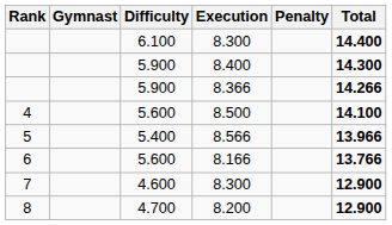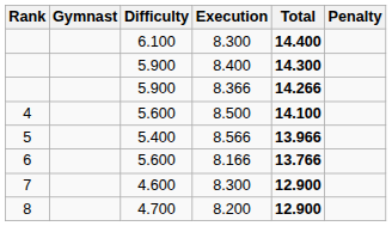 <table class="wikitable sortable" style="text-align:center">
 <tr>
 <th>Rank</th>
 <th>Gymnast</th>
 <th>Difficulty</th>
 <th>Execution</th>
+<th>Total</th>
 <th>Penalty</th>
-<th>Total</th>
 </tr>
 <tr>
 <td></td>
 <td align=left></td>
 <td>6.100</td>
 <td>8.300</td>
+<td><strong>14.400</strong></td>
 <td></td>
-<td><strong>14.400</strong></td>
 </tr>
 <tr>
 <td></td>
 <td align=left></td>
 <td>5.900</td>
 <td>8.400</td>
+<td><strong>14.300</strong></td>
 <td></td>
-<td><strong>14.300</strong></td>
 </tr>
 <tr>
 <td></td>
 <td align=left></td>
 <td>5.900</td>
 <td>8.366</td>
+<td><strong>14.266</strong></td>
 <td></td>
-<td><strong>14.266</strong></td>
 </tr>
 <tr>
 <td>4</td>
 <td align=left></td>
 <td>5.600</td>
 <td>8.500</td>
+<td><strong>14.100</strong></td>
 <td></td>
-<td><strong>14.100</strong></td>
 </tr>
 <tr>
 <td>5</td>
 <td align=left></td>
 <td>5.400</td>
 <td>8.566</td>
+<td><strong>13.966</strong></td>
 <td></td>
-<td><strong>13.966</strong></td>
 </tr>
 <tr>
 <td>6</td>
 <td align=left></td>
 <td>5.600</td>
 <td>8.166</td>
+<td><strong>13.766</strong></td>
 <td></td>
-<td><strong>13.766</strong></td>
 </tr>
 <tr>
 <td>7</td>
 <td align=left></td>
 <td>4.600</td>
 <td>8.300</td>
+<td><strong>12.900</strong></td>
 <td></td>
-<td><strong>12.900</strong></td>
 </tr>
 <tr>
 <td>8</td>
 <td align=left></td>
 <td>4.700</td>
 <td>8.200</td>
+<td><strong>12.900</strong></td>
 <td></td>
-<td><strong>12.900</strong></td>
 </tr>
 </table>
